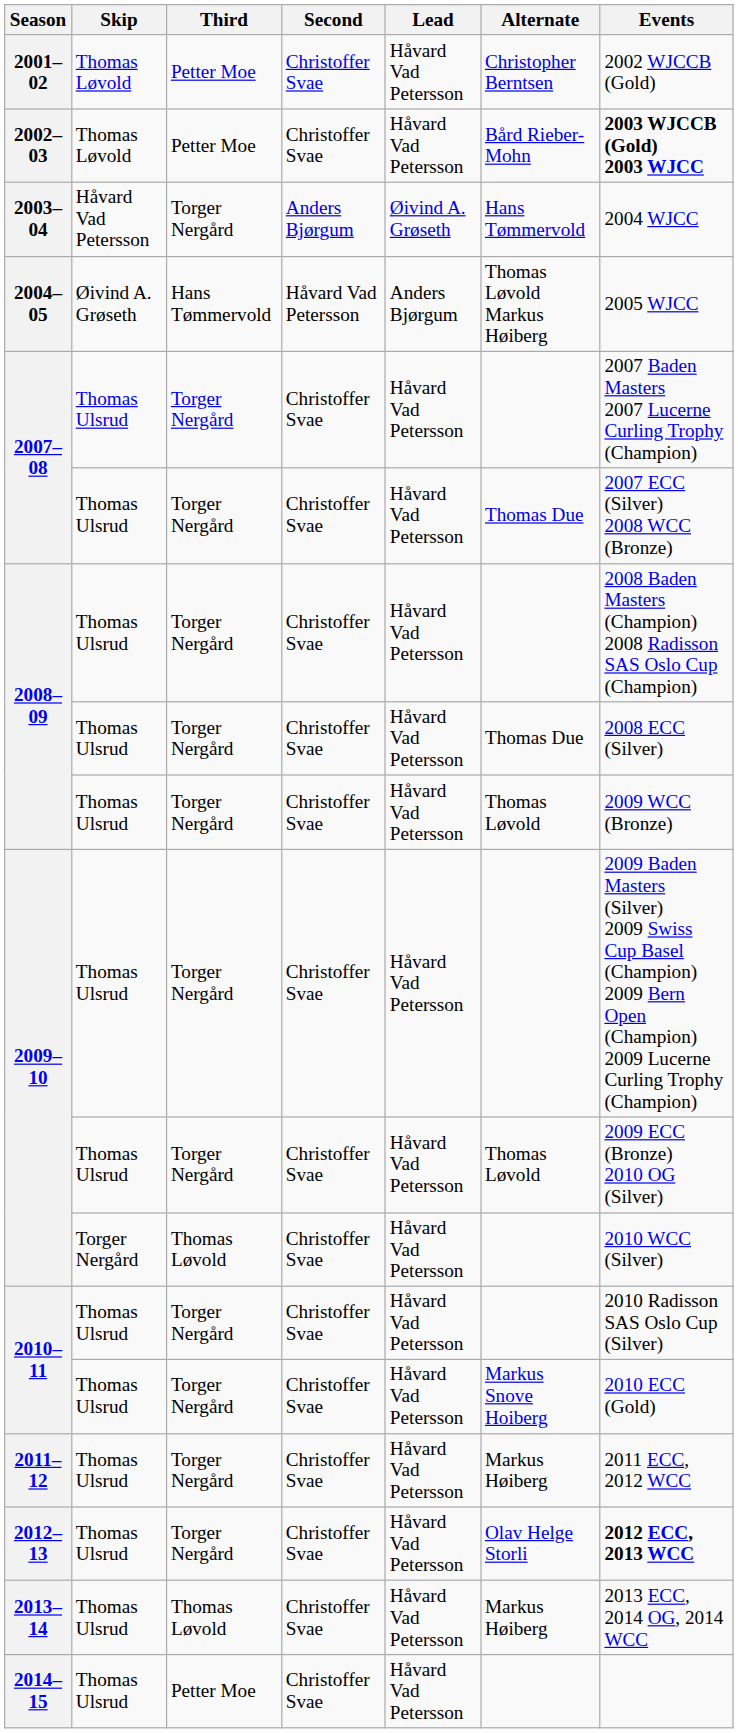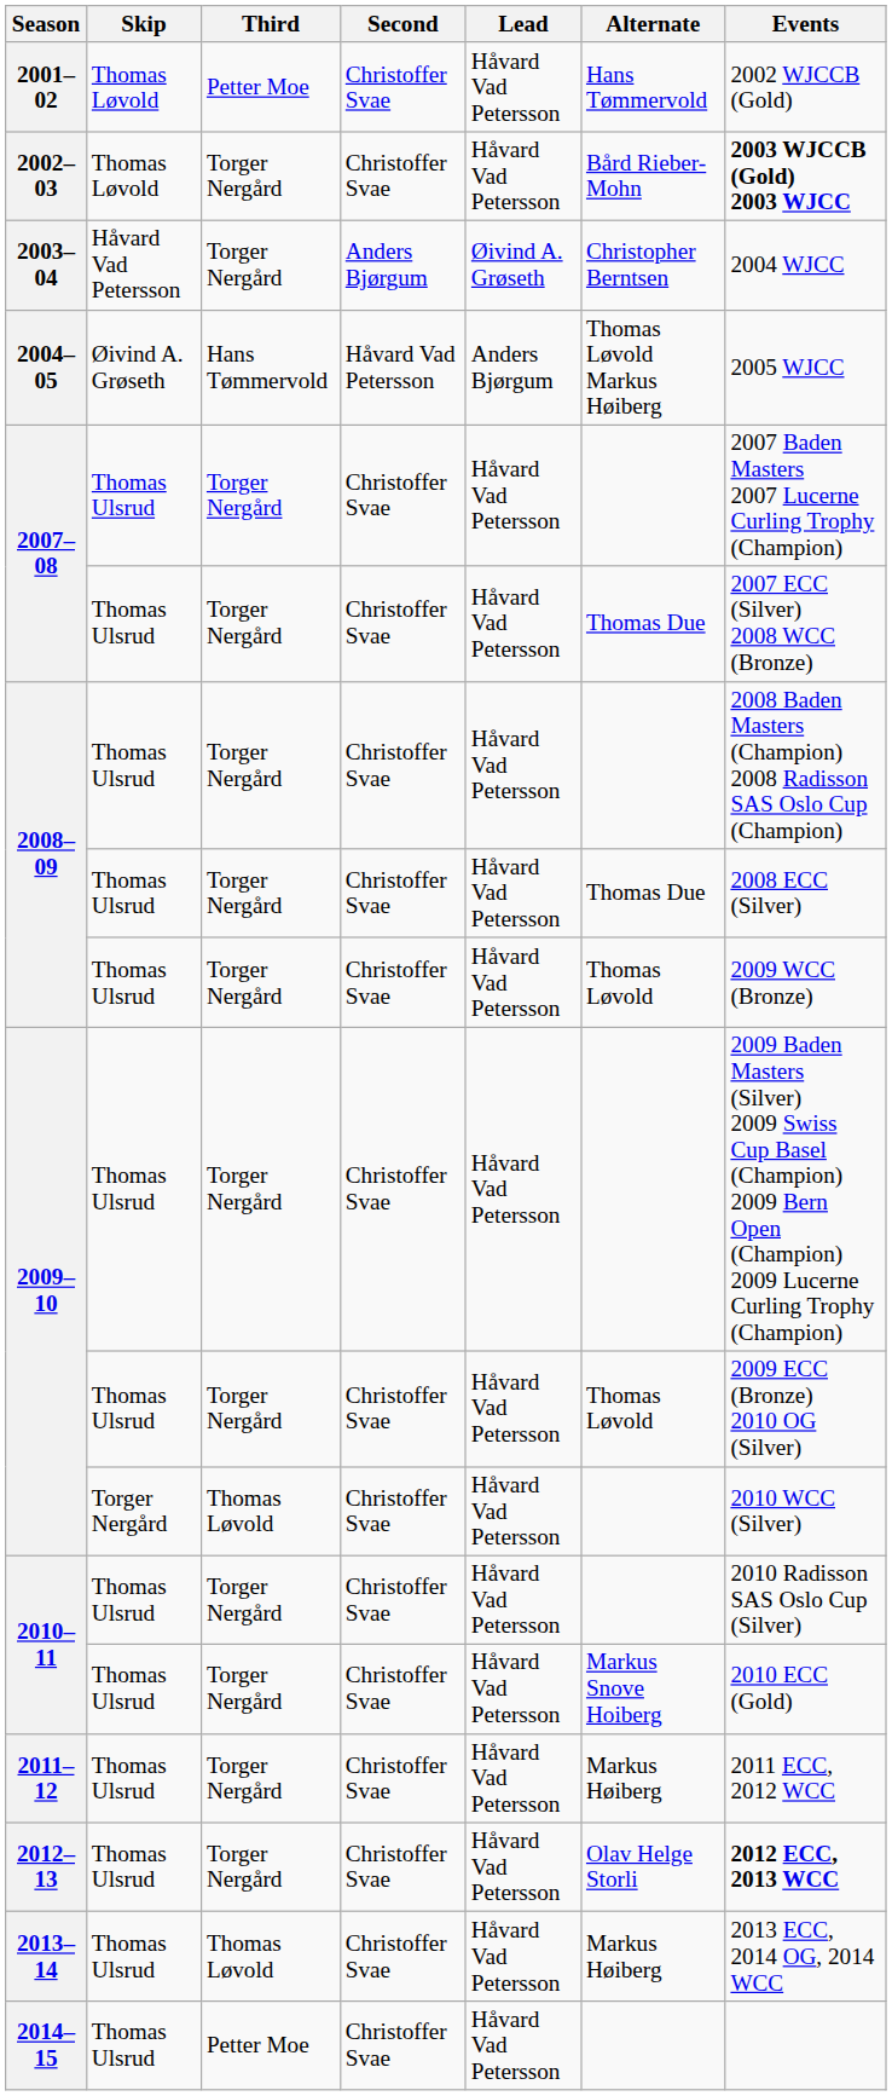 <table class="wikitable">
 <tr>
 <th scope="col">Season</th>
 <th scope="col">Skip</th>
 <th scope="col">Third</th>
 <th scope="col">Second</th>
 <th scope="col">Lead</th>
 <th scope="col">Alternate</th>
 <th scope="col">Events</th>
 </tr>
 <tr>
 <th scope="row">2001–02</th>
 <td><a href='#'>Thomas Løvold</a></td>
 <td><a href='#'>Petter Moe</a></td>
 <td><a href='#'>Christoffer Svae</a></td>
 <td>Håvard Vad Petersson</td>
-<td><a href='#'>Christopher Berntsen</a></td>
+<td><a href='#'>Hans Tømmervold</a></td>
 <td>2002 <a href='#'>WJCCB</a> (Gold)</td>
 </tr>
 <tr>
 <th scope="row">2002–03</th>
 <td>Thomas Løvold</td>
-<td>Petter Moe</td>
+<td>Torger Nergård</td>
 <td>Christoffer Svae</td>
 <td>Håvard Vad Petersson</td>
 <td><a href='#'>Bård Rieber-Mohn</a></td>
 <td><strong>2003 WJCCB (Gold)<br>2003 <a href='#'>WJCC</a></strong></td>
 </tr>
 <tr>
 <th scope="row">2003–04</th>
 <td>Håvard Vad Petersson</td>
 <td>Torger Nergård</td>
 <td><a href='#'>Anders Bjørgum</a></td>
 <td><a href='#'>Øivind A. Grøseth</a></td>
-<td><a href='#'>Hans Tømmervold</a></td>
+<td><a href='#'>Christopher Berntsen</a></td>
 <td>2004 <a href='#'>WJCC</a></td>
 </tr>
 <tr>
 <th scope="row">2004–05</th>
 <td>Øivind A. Grøseth</td>
 <td>Hans Tømmervold</td>
 <td>Håvard Vad Petersson</td>
 <td>Anders Bjørgum</td>
 <td>Thomas Løvold<br>Markus Høiberg</td>
 <td>2005 <a href='#'>WJCC</a></td>
 </tr>
 <tr>
 <th scope="row" rowspan=2><a href='#'>2007–08</a></th>
 <td><a href='#'>Thomas Ulsrud</a></td>
 <td><a href='#'>Torger Nergård</a></td>
 <td>Christoffer Svae</td>
 <td>Håvard Vad Petersson</td>
 <td></td>
 <td>2007 <a href='#'>Baden Masters</a><br>2007 <a href='#'>Lucerne Curling Trophy</a> (Champion)</td>
 </tr>
 <tr>
 <td>Thomas Ulsrud</td>
 <td>Torger Nergård</td>
 <td>Christoffer Svae</td>
 <td>Håvard Vad Petersson</td>
 <td><a href='#'>Thomas Due</a></td>
 <td><a href='#'>2007 ECC</a> (Silver)<br><a href='#'>2008 WCC</a> (Bronze)</td>
 </tr>
 <tr>
 <th scope="row" rowspan=3><a href='#'>2008–09</a></th>
 <td>Thomas Ulsrud</td>
 <td>Torger Nergård</td>
 <td>Christoffer Svae</td>
 <td>Håvard Vad Petersson</td>
 <td></td>
 <td><a href='#'>2008 Baden Masters</a> (Champion)<br>2008 <a href='#'>Radisson SAS Oslo Cup</a> (Champion)</td>
 </tr>
 <tr>
 <td>Thomas Ulsrud</td>
 <td>Torger Nergård</td>
 <td>Christoffer Svae</td>
 <td>Håvard Vad Petersson</td>
 <td>Thomas Due</td>
 <td><a href='#'>2008 ECC</a> (Silver)</td>
 </tr>
 <tr>
 <td>Thomas Ulsrud</td>
 <td>Torger Nergård</td>
 <td>Christoffer Svae</td>
 <td>Håvard Vad Petersson</td>
 <td>Thomas Løvold</td>
 <td><a href='#'>2009 WCC</a> (Bronze)</td>
 </tr>
 <tr>
 <th scope="row" rowspan=3><a href='#'>2009–10</a></th>
 <td>Thomas Ulsrud</td>
 <td>Torger Nergård</td>
 <td>Christoffer Svae</td>
 <td>Håvard Vad Petersson</td>
 <td></td>
 <td><a href='#'>2009 Baden Masters</a> (Silver)<br>2009 <a href='#'>Swiss Cup Basel</a> (Champion)<br>2009 <a href='#'>Bern Open</a> (Champion)<br>2009 Lucerne Curling Trophy (Champion)</td>
 </tr>
 <tr>
 <td>Thomas Ulsrud</td>
 <td>Torger Nergård</td>
 <td>Christoffer Svae</td>
 <td>Håvard Vad Petersson</td>
 <td>Thomas Løvold</td>
 <td><a href='#'>2009 ECC</a> (Bronze)<br><a href='#'>2010 OG</a> (Silver)</td>
 </tr>
 <tr>
 <td>Torger Nergård</td>
 <td>Thomas Løvold</td>
 <td>Christoffer Svae</td>
 <td>Håvard Vad Petersson</td>
 <td></td>
 <td><a href='#'>2010 WCC</a> (Silver)</td>
 </tr>
 <tr>
 <th scope="row" rowspan=2><a href='#'>2010–11</a></th>
 <td>Thomas Ulsrud</td>
 <td>Torger Nergård</td>
 <td>Christoffer Svae</td>
 <td>Håvard Vad Petersson</td>
 <td></td>
 <td>2010 Radisson SAS Oslo Cup (Silver)</td>
 </tr>
 <tr>
 <td>Thomas Ulsrud</td>
 <td>Torger Nergård</td>
 <td>Christoffer Svae</td>
 <td>Håvard Vad Petersson</td>
 <td><a href='#'>Markus Snove Hoiberg</a></td>
 <td><a href='#'>2010 ECC</a> (Gold)</td>
 </tr>
 <tr>
 <th scope="row"><a href='#'>2011–12</a></th>
 <td>Thomas Ulsrud</td>
 <td>Torger Nergård</td>
 <td>Christoffer Svae</td>
 <td>Håvard Vad Petersson</td>
 <td>Markus Høiberg</td>
 <td>2011 <a href='#'>ECC</a>, 2012 <a href='#'>WCC</a></td>
 </tr>
 <tr>
 <th scope="row"><a href='#'>2012–13</a></th>
 <td>Thomas Ulsrud</td>
 <td>Torger Nergård</td>
 <td>Christoffer Svae</td>
 <td>Håvard Vad Petersson</td>
 <td><a href='#'>Olav Helge Storli</a></td>
 <td><strong>2012 <a href='#'>ECC</a>, 2013 <a href='#'>WCC</a></strong></td>
 </tr>
 <tr>
 <th scope="row"><a href='#'>2013–14</a></th>
 <td>Thomas Ulsrud</td>
 <td>Thomas Løvold</td>
 <td>Christoffer Svae</td>
 <td>Håvard Vad Petersson</td>
 <td>Markus Høiberg</td>
 <td>2013 <a href='#'>ECC</a>, 2014 <a href='#'>OG</a>, 2014 <a href='#'>WCC</a></td>
 </tr>
 <tr>
 <th scope="row"><a href='#'>2014–15</a></th>
 <td>Thomas Ulsrud</td>
 <td>Petter Moe</td>
 <td>Christoffer Svae</td>
 <td>Håvard Vad Petersson</td>
 <td></td>
 <td></td>
 </tr>
 </table>
